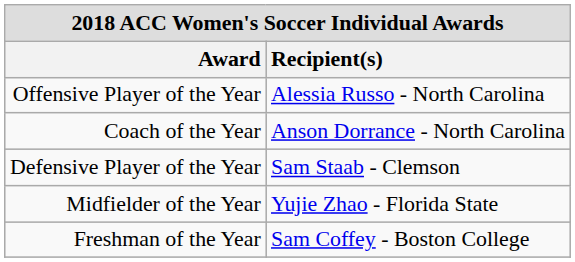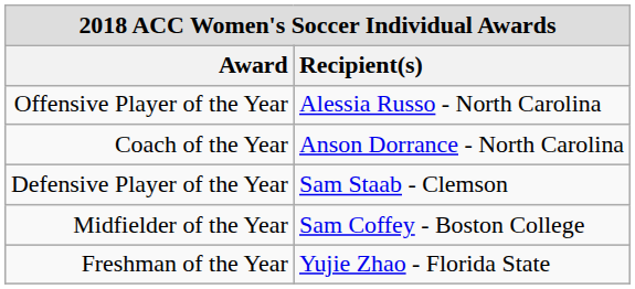 <table class="wikitable" style="white-space:nowrap; font-size:90%;">
 <tr>
 <td colspan="7" style="text-align:center; background:#ddd;"><strong>2018 ACC Women's Soccer Individual Awards</strong></td>
 </tr>
 <tr>
 <th style="text-align:right;">Award</th>
 <th style="text-align:left;">Recipient(s)</th>
 </tr>
 <tr>
 <td style="text-align:right;">Offensive Player of the Year</td>
 <td style="text-align:left;"><a href='#'>Alessia Russo</a> - North Carolina</td>
 </tr>
 <tr>
 <td style="text-align:right;">Coach of the Year</td>
 <td style="text-align:left;"><a href='#'>Anson Dorrance</a> - North Carolina</td>
 </tr>
 <tr>
 <td style="text-align:right;">Defensive Player of the Year</td>
 <td style="text-align:left;"><a href='#'>Sam Staab</a> - Clemson</td>
 </tr>
 <tr>
 <td style="text-align:right;">Midfielder of the Year</td>
-<td style="text-align:left;"><a href='#'>Yujie Zhao</a> - Florida State</td>
+<td style="text-align:left;"><a href='#'>Sam Coffey</a> - Boston College</td>
 </tr>
 <tr>
 <td style="text-align:right;">Freshman of the Year</td>
-<td style="text-align:left;"><a href='#'>Sam Coffey</a> - Boston College</td>
+<td style="text-align:left;"><a href='#'>Yujie Zhao</a> - Florida State</td>
 </tr>
 </table>
